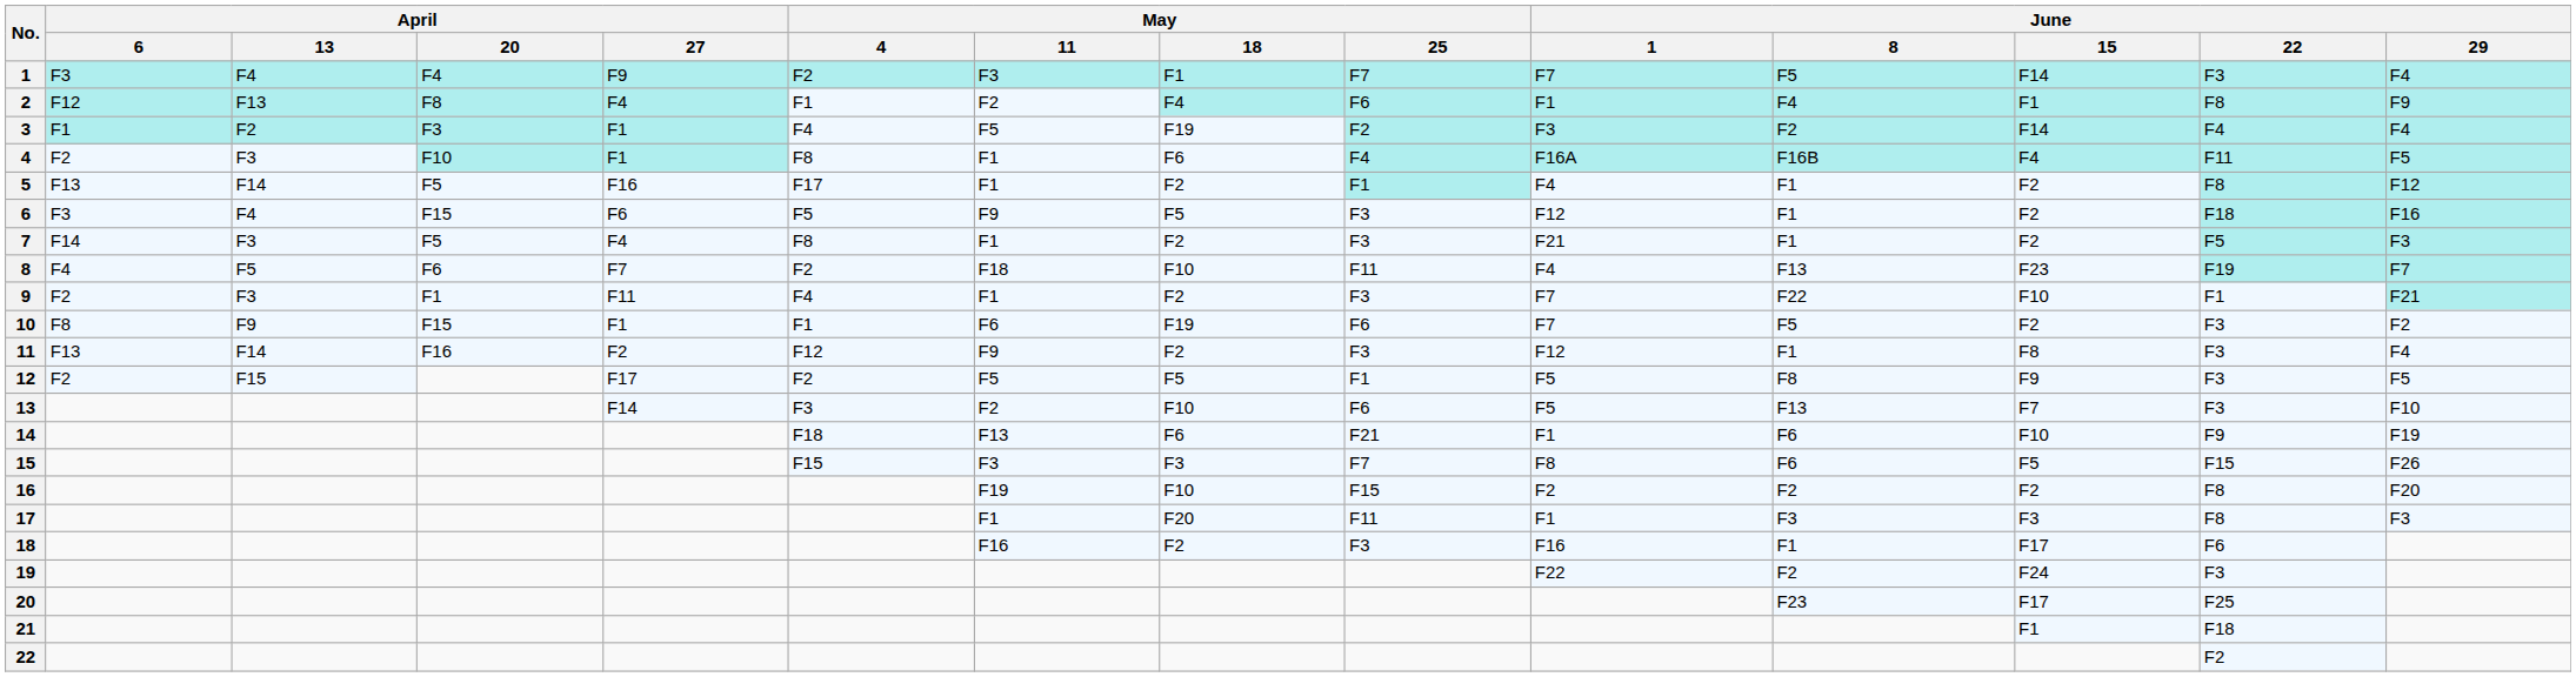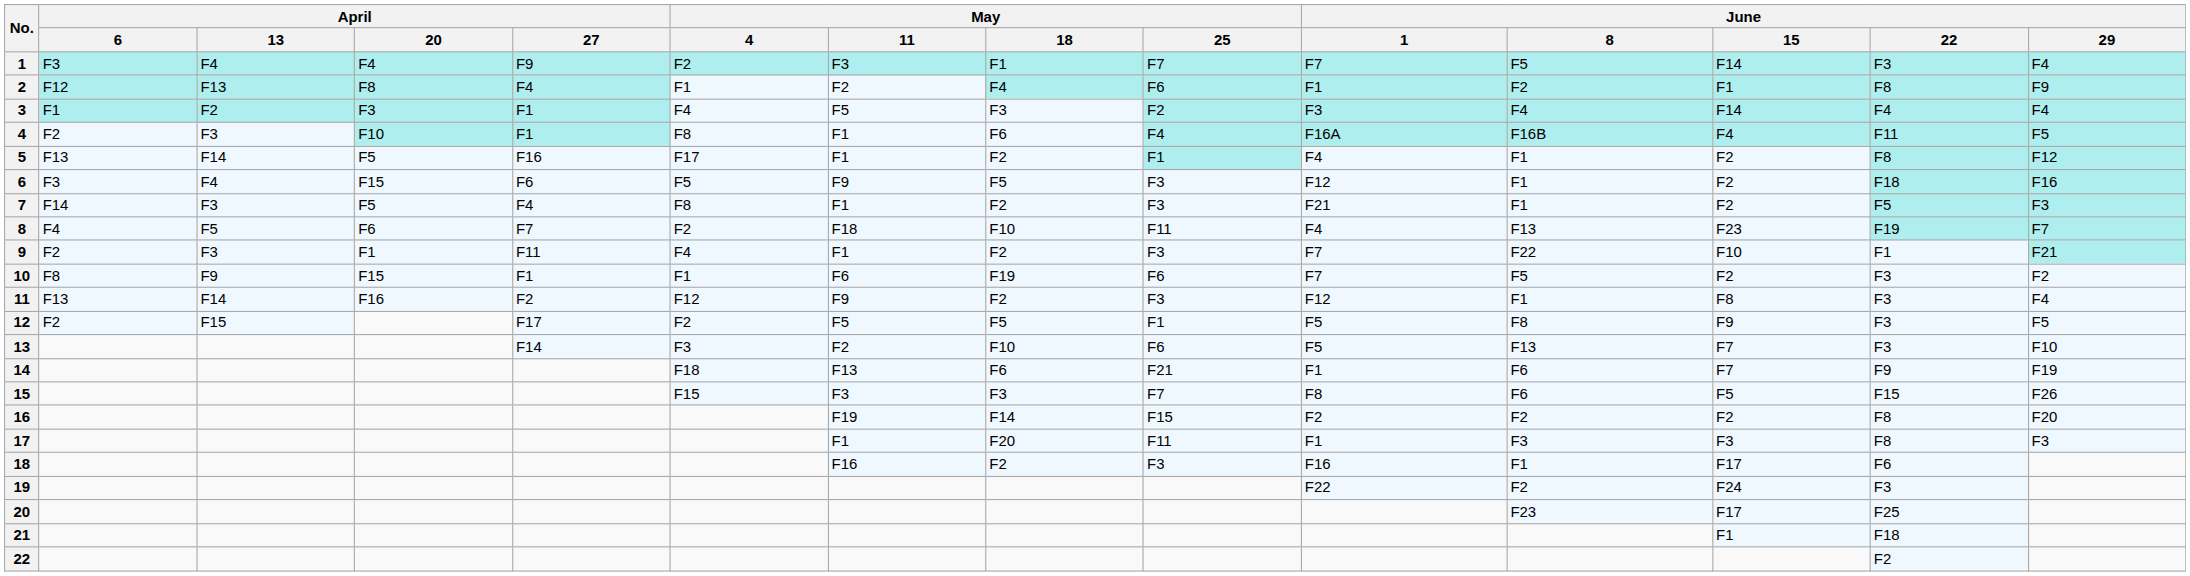 <table class="wikitable" style="font-size: 85%; width: 100%">
 <tr>
 <th rowspan=2 width=25>No.</th>
 <th colspan=4>April</th>
 <th colspan=4>May</th>
 <th colspan=5>June</th>
 </tr>
 <tr>
 <th>6</th>
 <th>13</th>
 <th>20</th>
 <th>27</th>
 <th>4</th>
 <th>11</th>
 <th>18</th>
 <th>25</th>
 <th>1</th>
 <th>8</th>
 <th>15</th>
 <th>22</th>
 <th>29</th>
 </tr>
 <tr>
 <th>1</th>
 <td style="background:#afeeee;"> F3</td>
 <td style="background:#afeeee;"> F4</td>
 <td style="background:#afeeee;"> F4</td>
 <td style="background:#afeeee;"> F9</td>
 <td style="background:#afeeee;"> F2</td>
 <td style="background:#afeeee;"> F3</td>
 <td style="background:#afeeee;"> F1</td>
 <td style="background:#afeeee;"> F7</td>
 <td style="background:#afeeee;"> F7</td>
 <td style="background:#afeeee;"> F5</td>
 <td style="background:#afeeee;"> F14</td>
 <td style="background:#afeeee;"> F3</td>
 <td style="background:#afeeee;"> F4</td>
 </tr>
 <tr>
 <th>2</th>
 <td style="background:#afeeee;"> F12</td>
 <td style="background:#afeeee;"> F13</td>
 <td style="background:#afeeee;"> F8</td>
 <td style="background:#afeeee;"> F4</td>
 <td style="background:#f0f8ff;"> F1</td>
 <td style="background:#f0f8ff;"> F2</td>
 <td style="background:#afeeee;"> F4</td>
 <td style="background:#afeeee;"> F6</td>
 <td style="background:#afeeee;"> F1</td>
-<td style="background:#afeeee;"> F4</td>
+<td style="background:#afeeee;"> F2</td>
 <td style="background:#afeeee;"> F1</td>
 <td style="background:#afeeee;"> F8</td>
 <td style="background:#afeeee;"> F9</td>
 </tr>
 <tr>
 <th>3</th>
 <td style="background:#afeeee;"> F1</td>
 <td style="background:#afeeee;"> F2</td>
 <td style="background:#afeeee;"> F3</td>
 <td style="background:#afeeee;"> F1</td>
 <td style="background:#f0f8ff;"> F4</td>
 <td style="background:#f0f8ff;"> F5</td>
-<td style="background:#f0f8ff;"> F19</td>
+<td style="background:#f0f8ff;"> F3</td>
 <td style="background:#afeeee;"> F2</td>
 <td style="background:#afeeee;"> F3</td>
-<td style="background:#afeeee;"> F2</td>
+<td style="background:#afeeee;"> F4</td>
 <td style="background:#afeeee;"> F14</td>
 <td style="background:#afeeee;"> F4</td>
 <td style="background:#afeeee;"> F4</td>
 </tr>
 <tr>
 <th>4</th>
 <td style="background:#f0f8ff;"> F2</td>
 <td style="background:#f0f8ff;"> F3</td>
 <td style="background:#afeeee;"> F10</td>
 <td style="background:#afeeee;"> F1</td>
 <td style="background:#f0f8ff;"> F8</td>
 <td style="background:#f0f8ff;"> F1</td>
 <td style="background:#f0f8ff;"> F6</td>
 <td style="background:#afeeee;"> F4</td>
 <td style="background:#afeeee;"> F16A</td>
 <td style="background:#afeeee;"> F16B</td>
 <td style="background:#afeeee;"> F4</td>
 <td style="background:#afeeee;"> F11</td>
 <td style="background:#afeeee;"> F5</td>
 </tr>
 <tr>
 <th>5</th>
 <td style="background:#f0f8ff;"> F13</td>
 <td style="background:#f0f8ff;"> F14</td>
 <td style="background:#f0f8ff;"> F5</td>
 <td style="background:#f0f8ff;"> F16</td>
 <td style="background:#f0f8ff;"> F17</td>
 <td style="background:#f0f8ff;"> F1</td>
 <td style="background:#f0f8ff;"> F2</td>
 <td style="background:#afeeee;"> F1</td>
 <td style="background:#f0f8ff;"> F4</td>
 <td style="background:#f0f8ff;"> F1</td>
 <td style="background:#f0f8ff;"> F2</td>
 <td style="background:#afeeee;"> F8</td>
 <td style="background:#afeeee;"> F12</td>
 </tr>
 <tr>
 <th>6</th>
 <td style="background:#f0f8ff;"> F3</td>
 <td style="background:#f0f8ff;"> F4</td>
 <td style="background:#f0f8ff;"> F15</td>
 <td style="background:#f0f8ff;"> F6</td>
 <td style="background:#f0f8ff;"> F5</td>
 <td style="background:#f0f8ff;"> F9</td>
 <td style="background:#f0f8ff;"> F5</td>
 <td style="background:#f0f8ff;"> F3</td>
 <td style="background:#f0f8ff;"> F12</td>
 <td style="background:#f0f8ff;"> F1</td>
 <td style="background:#f0f8ff;"> F2</td>
 <td style="background:#afeeee;"> F18</td>
 <td style="background:#afeeee;"> F16</td>
 </tr>
 <tr>
 <th>7</th>
 <td style="background:#f0f8ff;"> F14</td>
 <td style="background:#f0f8ff;"> F3</td>
 <td style="background:#f0f8ff;"> F5</td>
 <td style="background:#f0f8ff;"> F4</td>
 <td style="background:#f0f8ff;"> F8</td>
 <td style="background:#f0f8ff;"> F1</td>
 <td style="background:#f0f8ff;"> F2</td>
 <td style="background:#f0f8ff;"> F3</td>
 <td style="background:#f0f8ff;"> F21</td>
 <td style="background:#f0f8ff;"> F1</td>
 <td style="background:#f0f8ff;"> F2</td>
 <td style="background:#afeeee;"> F5</td>
 <td style="background:#afeeee;"> F3</td>
 </tr>
 <tr>
 <th>8</th>
 <td style="background:#f0f8ff;"> F4</td>
 <td style="background:#f0f8ff;"> F5</td>
 <td style="background:#f0f8ff;"> F6</td>
 <td style="background:#f0f8ff;"> F7</td>
 <td style="background:#f0f8ff;"> F2</td>
 <td style="background:#f0f8ff;"> F18</td>
 <td style="background:#f0f8ff;"> F10</td>
 <td style="background:#f0f8ff;"> F11</td>
 <td style="background:#f0f8ff;"> F4</td>
 <td style="background:#f0f8ff;"> F13</td>
 <td style="background:#f0f8ff;"> F23</td>
 <td style="background:#afeeee;"> F19</td>
 <td style="background:#afeeee;"> F7</td>
 </tr>
 <tr>
 <th>9</th>
 <td style="background:#f0f8ff;"> F2</td>
 <td style="background:#f0f8ff;"> F3</td>
 <td style="background:#f0f8ff;"> F1</td>
 <td style="background:#f0f8ff;"> F11</td>
 <td style="background:#f0f8ff;"> F4</td>
 <td style="background:#f0f8ff;"> F1</td>
 <td style="background:#f0f8ff;"> F2</td>
 <td style="background:#f0f8ff;"> F3</td>
 <td style="background:#f0f8ff;"> F7</td>
 <td style="background:#f0f8ff;"> F22</td>
 <td style="background:#f0f8ff;"> F10</td>
 <td style="background:#f0f8ff;"> F1</td>
 <td style="background:#afeeee;"> F21</td>
 </tr>
 <tr>
 <th>10</th>
 <td style="background:#f0f8ff;"> F8</td>
 <td style="background:#f0f8ff;"> F9</td>
 <td style="background:#f0f8ff;"> F15</td>
 <td style="background:#f0f8ff;"> F1</td>
 <td style="background:#f0f8ff;"> F1</td>
 <td style="background:#f0f8ff;"> F6</td>
 <td style="background:#f0f8ff;"> F19</td>
 <td style="background:#f0f8ff;"> F6</td>
 <td style="background:#f0f8ff;"> F7</td>
 <td style="background:#f0f8ff;"> F5</td>
 <td style="background:#f0f8ff;"> F2</td>
 <td style="background:#f0f8ff;"> F3</td>
 <td style="background:#f0f8ff;"> F2</td>
 </tr>
 <tr>
 <th>11</th>
 <td style="background:#f0f8ff;"> F13</td>
 <td style="background:#f0f8ff;"> F14</td>
 <td style="background:#f0f8ff;"> F16</td>
 <td style="background:#f0f8ff;"> F2</td>
 <td style="background:#f0f8ff;"> F12</td>
 <td style="background:#f0f8ff;"> F9</td>
 <td style="background:#f0f8ff;"> F2</td>
 <td style="background:#f0f8ff;"> F3</td>
 <td style="background:#f0f8ff;"> F12</td>
 <td style="background:#f0f8ff;"> F1</td>
 <td style="background:#f0f8ff;"> F8</td>
 <td style="background:#f0f8ff;"> F3</td>
 <td style="background:#f0f8ff;"> F4</td>
 </tr>
 <tr>
 <th>12</th>
 <td style="background:#f0f8ff;"> F2</td>
 <td style="background:#f0f8ff;"> F15</td>
 <td></td>
 <td style="background:#f0f8ff;"> F17</td>
 <td style="background:#f0f8ff;"> F2</td>
 <td style="background:#f0f8ff;"> F5</td>
 <td style="background:#f0f8ff;"> F5</td>
 <td style="background:#f0f8ff;"> F1</td>
 <td style="background:#f0f8ff;"> F5</td>
 <td style="background:#f0f8ff;"> F8</td>
 <td style="background:#f0f8ff;"> F9</td>
 <td style="background:#f0f8ff;"> F3</td>
 <td style="background:#f0f8ff;"> F5</td>
 </tr>
 <tr>
 <th>13</th>
 <td></td>
 <td></td>
 <td></td>
 <td style="background:#f0f8ff;"> F14</td>
 <td style="background:#f0f8ff;"> F3</td>
 <td style="background:#f0f8ff;"> F2</td>
 <td style="background:#f0f8ff;"> F10</td>
 <td style="background:#f0f8ff;"> F6</td>
 <td style="background:#f0f8ff;"> F5</td>
 <td style="background:#f0f8ff;"> F13</td>
 <td style="background:#f0f8ff;"> F7</td>
 <td style="background:#f0f8ff;"> F3</td>
 <td style="background:#f0f8ff;"> F10</td>
 </tr>
 <tr>
 <th>14</th>
 <td></td>
 <td></td>
 <td></td>
 <td></td>
 <td style="background:#f0f8ff;"> F18</td>
 <td style="background:#f0f8ff;"> F13</td>
 <td style="background:#f0f8ff;"> F6</td>
 <td style="background:#f0f8ff;"> F21</td>
 <td style="background:#f0f8ff;"> F1</td>
 <td style="background:#f0f8ff;"> F6</td>
-<td style="background:#f0f8ff;"> F10</td>
+<td style="background:#f0f8ff;"> F7</td>
 <td style="background:#f0f8ff;"> F9</td>
 <td style="background:#f0f8ff;"> F19</td>
 </tr>
 <tr>
 <th>15</th>
 <td></td>
 <td></td>
 <td></td>
 <td></td>
 <td style="background:#f0f8ff;"> F15</td>
 <td style="background:#f0f8ff;"> F3</td>
 <td style="background:#f0f8ff;"> F3</td>
 <td style="background:#f0f8ff;"> F7</td>
 <td style="background:#f0f8ff;"> F8</td>
 <td style="background:#f0f8ff;"> F6</td>
 <td style="background:#f0f8ff;"> F5</td>
 <td style="background:#f0f8ff;"> F15</td>
 <td style="background:#f0f8ff;"> F26</td>
 </tr>
 <tr>
 <th>16</th>
 <td></td>
 <td></td>
 <td></td>
 <td></td>
 <td></td>
 <td style="background:#f0f8ff;"> F19</td>
-<td style="background:#f0f8ff;"> F10</td>
+<td style="background:#f0f8ff;"> F14</td>
 <td style="background:#f0f8ff;"> F15</td>
 <td style="background:#f0f8ff;"> F2</td>
 <td style="background:#f0f8ff;"> F2</td>
 <td style="background:#f0f8ff;"> F2</td>
 <td style="background:#f0f8ff;"> F8</td>
 <td style="background:#f0f8ff;"> F20</td>
 </tr>
 <tr>
 <th>17</th>
 <td></td>
 <td></td>
 <td></td>
 <td></td>
 <td></td>
 <td style="background:#f0f8ff;"> F1</td>
 <td style="background:#f0f8ff;"> F20</td>
 <td style="background:#f0f8ff;"> F11</td>
 <td style="background:#f0f8ff;"> F1</td>
 <td style="background:#f0f8ff;"> F3</td>
 <td style="background:#f0f8ff;"> F3</td>
 <td style="background:#f0f8ff;"> F8</td>
 <td style="background:#f0f8ff;"> F3</td>
 </tr>
 <tr>
 <th>18</th>
 <td></td>
 <td></td>
 <td></td>
 <td></td>
 <td></td>
 <td style="background:#f0f8ff;"> F16</td>
 <td style="background:#f0f8ff;"> F2</td>
 <td style="background:#f0f8ff;"> F3</td>
 <td style="background:#f0f8ff;"> F16</td>
 <td style="background:#f0f8ff;"> F1</td>
 <td style="background:#f0f8ff;"> F17</td>
 <td style="background:#f0f8ff;"> F6</td>
 <td></td>
 </tr>
 <tr>
 <th>19</th>
 <td></td>
 <td></td>
 <td></td>
 <td></td>
 <td></td>
 <td></td>
 <td></td>
 <td></td>
 <td style="background:#f0f8ff;"> F22</td>
 <td style="background:#f0f8ff;"> F2</td>
 <td style="background:#f0f8ff;"> F24</td>
 <td style="background:#f0f8ff;"> F3</td>
 <td></td>
 </tr>
 <tr>
 <th>20</th>
 <td></td>
 <td></td>
 <td></td>
 <td></td>
 <td></td>
 <td></td>
 <td></td>
 <td></td>
 <td></td>
 <td style="background:#f0f8ff;"> F23</td>
 <td style="background:#f0f8ff;"> F17</td>
 <td style="background:#f0f8ff;"> F25</td>
 <td></td>
 </tr>
 <tr>
 <th>21</th>
 <td></td>
 <td></td>
 <td></td>
 <td></td>
 <td></td>
 <td></td>
 <td></td>
 <td></td>
 <td></td>
 <td></td>
 <td style="background:#f0f8ff;"> F1</td>
 <td style="background:#f0f8ff;"> F18</td>
 <td></td>
 </tr>
 <tr>
 <th>22</th>
 <td></td>
 <td></td>
 <td></td>
 <td></td>
 <td></td>
 <td></td>
 <td></td>
 <td></td>
 <td></td>
 <td></td>
 <td></td>
 <td style="background:#f0f8ff;"> F2</td>
 <td></td>
 </tr>
 </table>
